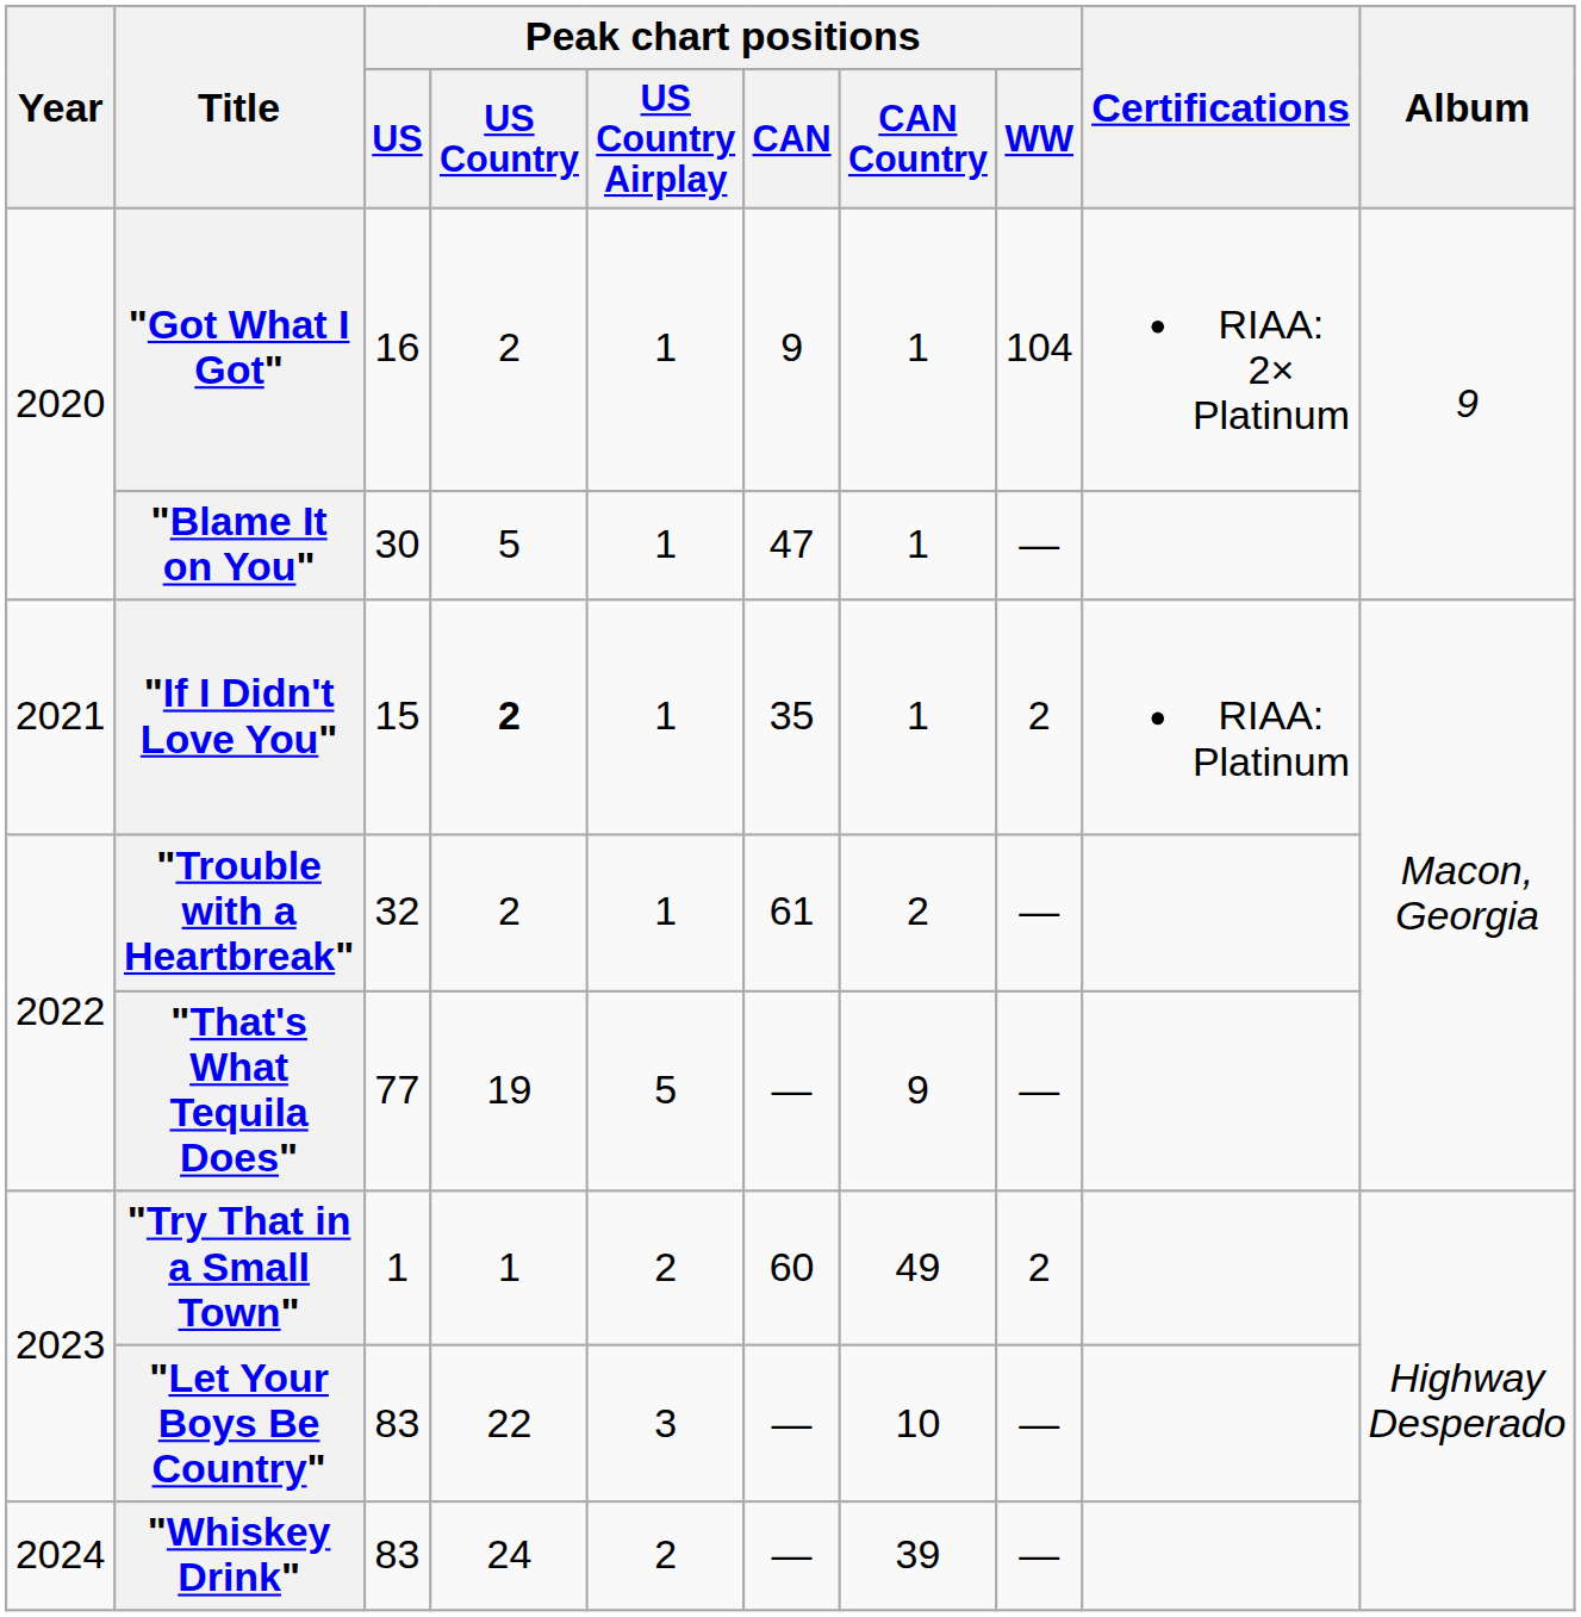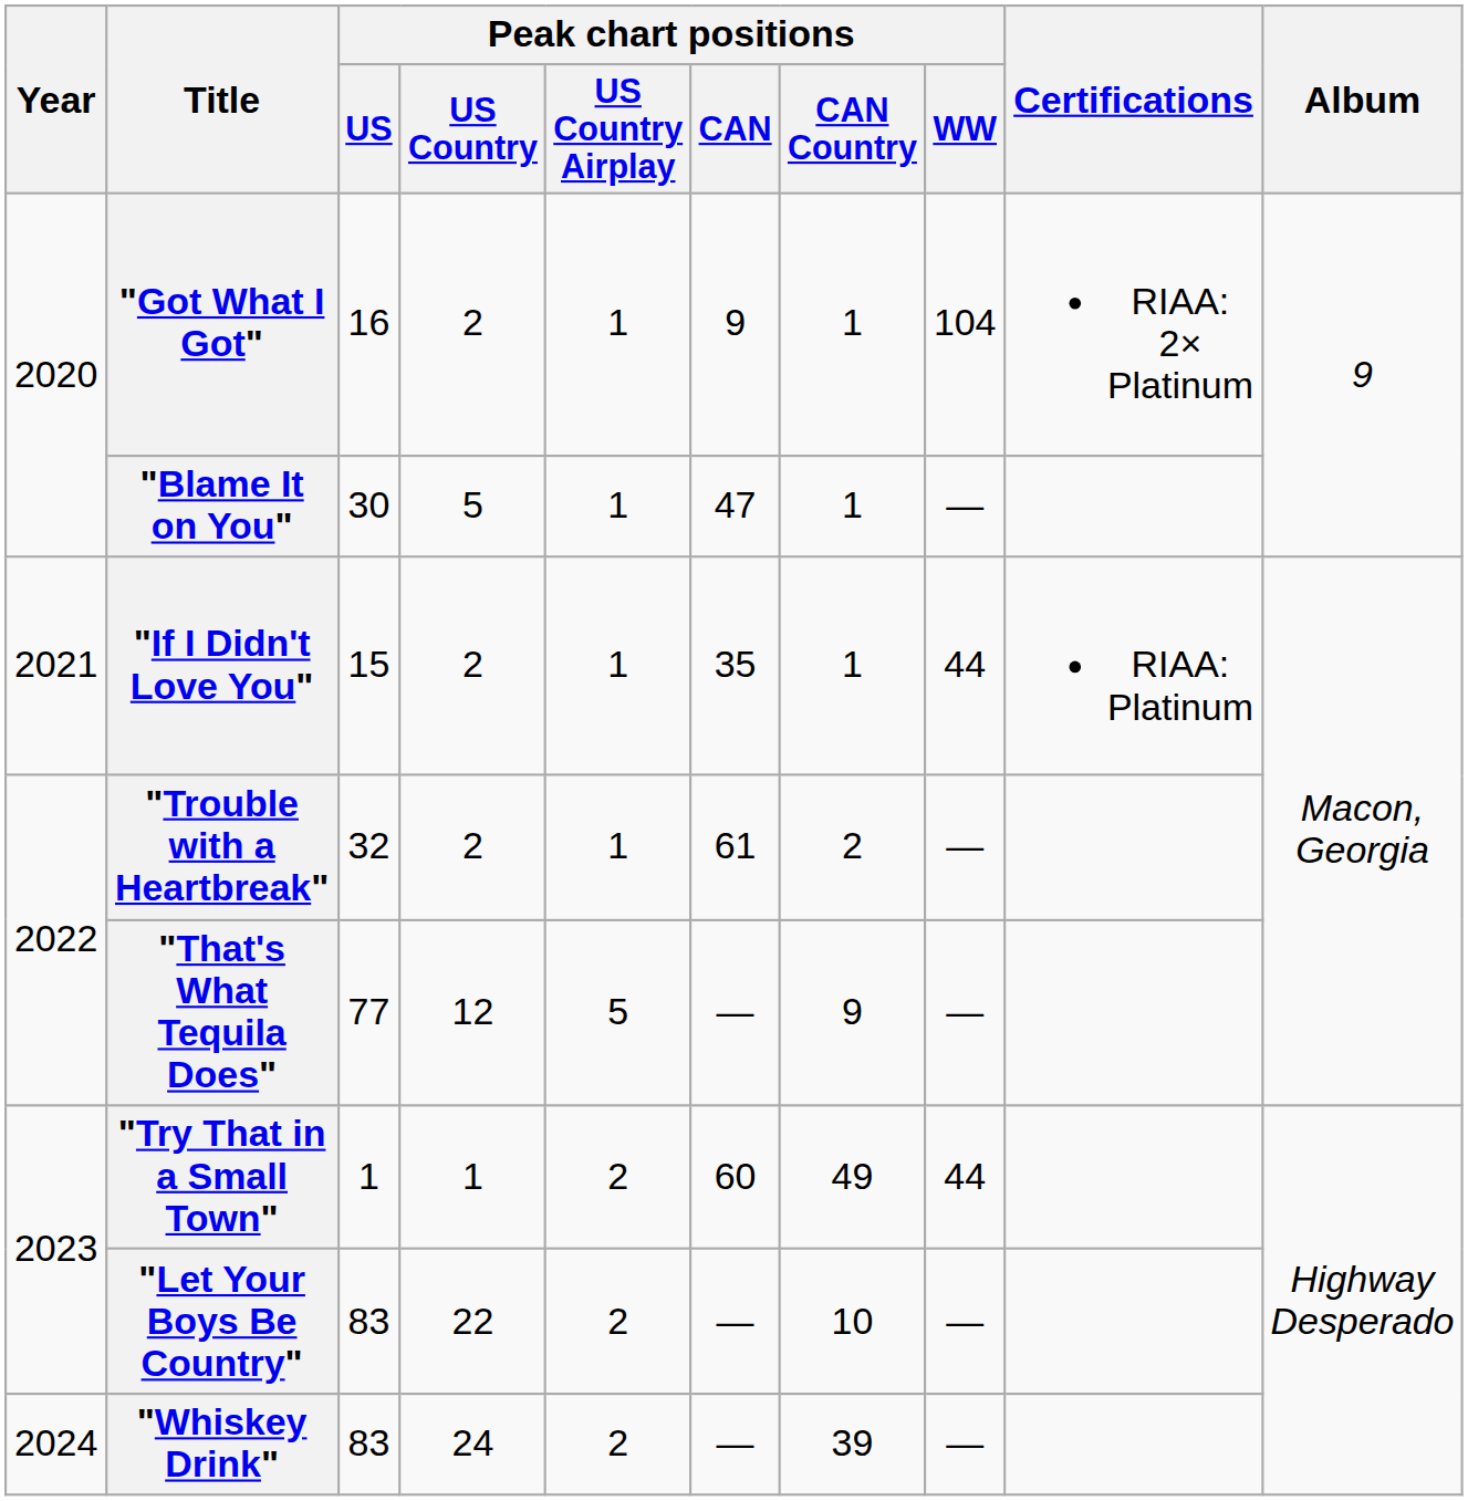 <table class="wikitable plainrowheaders" style="text-align:center;">
 <tr>
 <th scope="col" rowspan="2">Year</th>
 <th scope="col" rowspan="2" style="width:26em;">Title</th>
 <th scope="col" colspan="6">Peak chart positions</th>
 <th scope="col" rowspan="2" style="width:12em;"><a href='#'>Certifications</a></th>
 <th scope="col" rowspan="2">Album</th>
 </tr>
 <tr>
 <th scope="col" style="width:3em;font-size:90%;"><a href='#'>US</a><br></th>
 <th scope="col" style="width:3em;font-size:90%;"><a href='#'>US<br>Country</a><br></th>
 <th scope="col" style="width:3em;font-size:90%;"><a href='#'>US<br>Country Airplay</a><br></th>
 <th scope="col" style="width:3em;font-size:90%;"><a href='#'>CAN</a><br></th>
 <th scope="col" style="width:3em;font-size:90%;"><a href='#'>CAN<br>Country</a><br></th>
 <th scope="col" style="width:3em;font-size:90%;"><a href='#'>WW</a><br></th>
 </tr>
 <tr>
 <td rowspan="2">2020</td>
 <th scope="row">"<a href='#'>Got What I Got</a>"</th>
 <td>16</td>
 <td>2</td>
 <td>1</td>
 <td>9</td>
 <td>1</td>
 <td>104</td>
 <td><br><ul><li>RIAA: 2× Platinum</li></ul></td>
 <td rowspan="2"><em>9</em></td>
 </tr>
 <tr>
 <th scope="row">"<a href='#'>Blame It on You</a>"</th>
 <td>30</td>
 <td>5</td>
 <td>1</td>
 <td>47</td>
 <td>1</td>
 <td>—</td>
 <td></td>
 </tr>
 <tr>
 <td>2021</td>
 <th scope="row">"<a href='#'>If I Didn't Love You</a>" </th>
 <td>15</td>
-<td><strong>2</strong></td>
+<td>2</td>
 <td>1</td>
 <td>35</td>
 <td>1</td>
-<td>2</td>
+<td>44</td>
 <td><br><ul><li>RIAA: Platinum</li></ul></td>
 <td rowspan="3"><em>Macon, Georgia</em></td>
 </tr>
 <tr>
 <td rowspan="2">2022</td>
 <th scope="row">"<a href='#'>Trouble with a Heartbreak</a>"</th>
 <td>32</td>
 <td>2</td>
 <td>1</td>
 <td>61</td>
 <td>2</td>
 <td>—</td>
 <td></td>
 </tr>
 <tr>
 <th scope="row">"<a href='#'>That's What Tequila Does</a>"</th>
 <td>77</td>
-<td>19</td>
+<td>12</td>
 <td>5</td>
 <td>—</td>
 <td>9</td>
 <td>—</td>
 <td></td>
 </tr>
 <tr>
 <td rowspan="2">2023</td>
 <th scope="row">"<a href='#'>Try That in a Small Town</a>"</th>
 <td>1</td>
 <td>1</td>
 <td>2</td>
 <td>60</td>
 <td>49</td>
-<td>2</td>
+<td>44</td>
 <td></td>
 <td rowspan="3"><em>Highway Desperado</em></td>
 </tr>
 <tr>
 <th scope="row">"<a href='#'>Let Your Boys Be Country</a>"</th>
 <td>83</td>
 <td>22</td>
-<td>3</td>
+<td>2</td>
 <td>—</td>
 <td>10</td>
 <td>—</td>
 <td></td>
 </tr>
 <tr>
 <td>2024</td>
 <th scope="row">"<a href='#'>Whiskey Drink</a>"</th>
 <td>83</td>
 <td>24</td>
 <td>2</td>
 <td>—</td>
 <td>39</td>
 <td>—</td>
 <td></td>
 </tr>
 </table>
